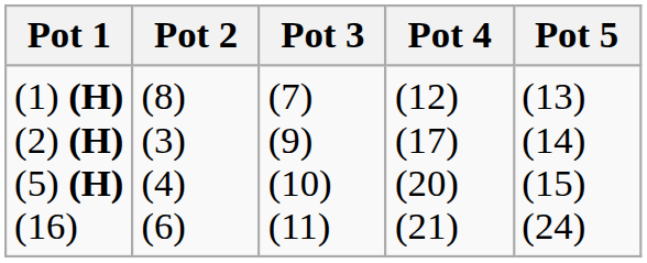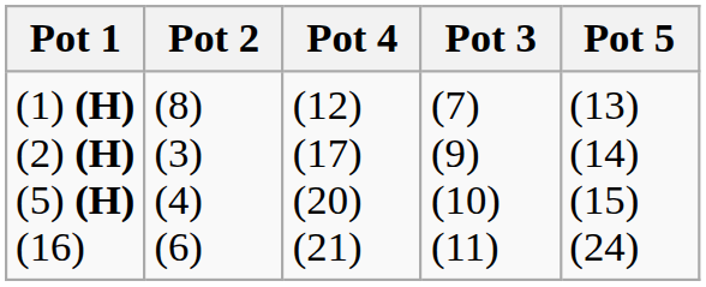 <table class="wikitable">
 <tr>
 <th width=20%>Pot 1</th>
 <th width=20%>Pot 2</th>
+<th width=20%>Pot 4</th>
 <th width=20%>Pot 3</th>
-<th width=20%>Pot 4</th>
 <th width=20%>Pot 5</th>
 </tr>
 <tr>
 <td> (1) <strong>(H)</strong> <br>  (2) <strong>(H)</strong> <br>  (5) <strong>(H)</strong> <br>  (16)</td>
 <td> (8) <br>  (3) <br>  (4) <br>  (6)</td>
+<td> (12) <br>  (17) <br>  (20) <br>  (21)</td>
 <td> (7) <br>  (9) <br>  (10) <br>  (11)</td>
-<td> (12) <br>  (17) <br>  (20) <br>  (21)</td>
 <td> (13) <br>  (14) <br>  (15) <br>  (24)</td>
 </tr>
 </table>
